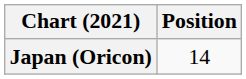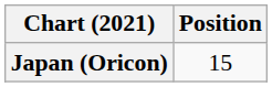 <table class="wikitable plainrowheaders" style="text-align:center">
 <tr>
 <th scope="col">Chart (2021)</th>
 <th scope="col">Position</th>
 </tr>
 <tr>
 <th scope="row">Japan (Oricon)</th>
-<td>14</td>
+<td>15</td>
 </tr>
 </table>
